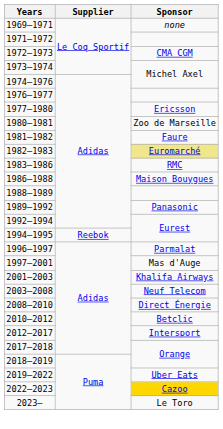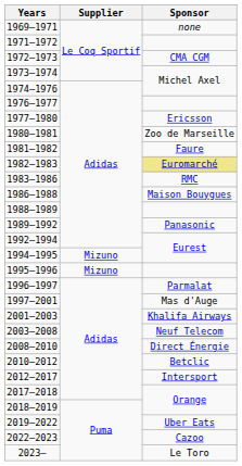 <table class="wikitable gauche" style="text-align: center">
 <tr>
 <th>Years</th>
 <th>Supplier</th>
 <th>Sponsor</th>
 </tr>
 <tr>
 <td>1969–1971</td>
 <td rowspan="4"><a href='#'>Le Coq Sportif</a></td>
 <td><em>none</em></td>
 </tr>
 <tr>
 <td>1971–1972</td>
 <td></td>
 </tr>
 <tr>
 <td>1972–1973</td>
 <td><a href='#'>CMA CGM</a></td>
 </tr>
 <tr>
 <td>1973–1974</td>
 <td rowspan="2">Michel Axel</td>
 </tr>
 <tr>
 <td>1974–1976</td>
 <td rowspan="11"><a href='#'>Adidas</a></td>
 </tr>
 <tr>
 <td>1976–1977</td>
 <td></td>
 </tr>
 <tr>
 <td>1977–1980</td>
 <td><a href='#'>Ericsson</a></td>
 </tr>
 <tr>
 <td>1980–1981</td>
 <td>Zoo de Marseille</td>
 </tr>
 <tr>
 <td>1981–1982</td>
 <td><a href='#'>Faure</a></td>
 </tr>
 <tr>
 <td>1982–1983</td>
 <td style="background: khaki;"><a href='#'>Euromarché</a></td>
 </tr>
 <tr>
 <td>1983–1986</td>
 <td><a href='#'>RMC</a></td>
 </tr>
 <tr>
 <td>1986–1988</td>
 <td><a href='#'>Maison Bouygues</a></td>
 </tr>
 <tr>
 <td>1988–1989</td>
 <td></td>
 </tr>
 <tr>
 <td>1989–1992</td>
 <td><a href='#'>Panasonic</a></td>
 </tr>
 <tr>
 <td>1992–1994</td>
 <td rowspan="2"><a href='#'>Eurest</a></td>
 </tr>
 <tr>
 <td>1994–1995</td>
-<td><a href='#'>Reebok</a></td>
+<td><a href='#'>Mizuno</a></td>
+</tr>
+<tr>
+<td>1995–1996</td>
+<td><a href='#'>Mizuno</a></td>
+<td></td>
 </tr>
 <tr>
 <td>1996–1997</td>
 <td rowspan="8"><a href='#'>Adidas</a></td>
 <td><a href='#'>Parmalat</a></td>
 </tr>
 <tr>
 <td>1997–2001</td>
 <td>Mas d'Auge</td>
 </tr>
 <tr>
 <td>2001–2003</td>
 <td><a href='#'>Khalifa Airways</a></td>
 </tr>
 <tr>
 <td>2003–2008</td>
 <td><a href='#'>Neuf Telecom</a></td>
 </tr>
 <tr>
 <td>2008–2010</td>
 <td><a href='#'>Direct Énergie</a></td>
 </tr>
 <tr>
 <td>2010–2012</td>
 <td><a href='#'>Betclic</a></td>
 </tr>
 <tr>
 <td>2012–2017</td>
 <td><a href='#'>Intersport</a></td>
 </tr>
 <tr>
 <td>2017–2018</td>
 <td rowspan="2"><a href='#'>Orange</a></td>
 </tr>
 <tr>
 <td>2018–2019</td>
 <td rowspan="4"><a href='#'>Puma</a></td>
 </tr>
 <tr>
 <td>2019–2022</td>
 <td><a href='#'>Uber Eats</a></td>
 </tr>
 <tr>
 <td>2022–2023</td>
-<td style="background: gold;"><a href='#'>Cazoo</a></td>
+<td><a href='#'>Cazoo</a></td>
 </tr>
 <tr>
 <td>2023–</td>
 <td>Le Toro</td>
 </tr>
 </table>
